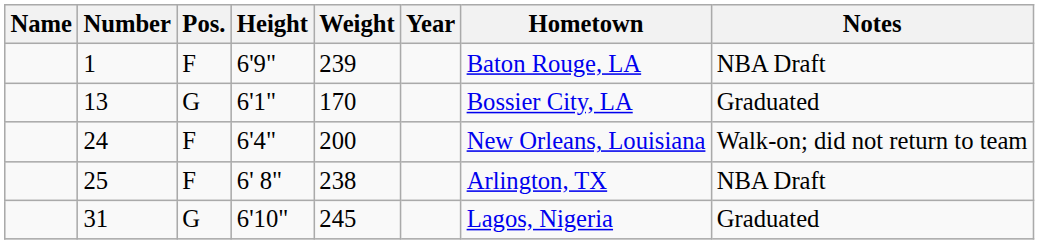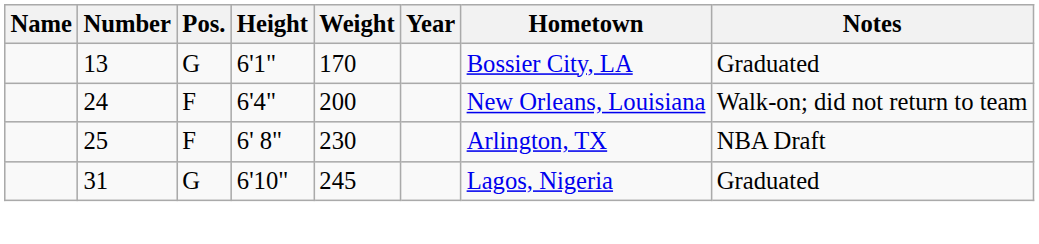 <table class="wikitable sortable" border="1">
 <tr>
 <th>Name</th>
 <th>Number</th>
 <th>Pos.</th>
 <th>Height</th>
 <th>Weight</th>
 <th>Year</th>
 <th>Hometown</th>
 <th class="unsortable">Notes</th>
-</tr>
-<tr>
-<td></td>
-<td>1</td>
-<td>F</td>
-<td>6'9"</td>
-<td>239</td>
-<td></td>
-<td><a href='#'>Baton Rouge, LA</a></td>
-<td>NBA Draft</td>
 </tr>
 <tr>
 <td></td>
 <td>13</td>
 <td>G</td>
 <td>6'1"</td>
 <td>170</td>
 <td></td>
 <td><a href='#'>Bossier City, LA</a></td>
 <td>Graduated</td>
 </tr>
 <tr>
 <td></td>
 <td>24</td>
 <td>F</td>
 <td>6'4"</td>
 <td>200</td>
 <td></td>
 <td><a href='#'>New Orleans, Louisiana</a></td>
 <td>Walk-on; did not return to team</td>
 </tr>
 <tr>
 <td></td>
 <td>25</td>
 <td>F</td>
 <td>6' 8"</td>
-<td>238</td>
+<td>230</td>
 <td></td>
 <td><a href='#'>Arlington, TX</a></td>
 <td>NBA Draft</td>
 </tr>
 <tr>
 <td></td>
 <td>31</td>
 <td>G</td>
 <td>6'10"</td>
 <td>245</td>
 <td></td>
 <td><a href='#'>Lagos, Nigeria</a></td>
 <td>Graduated</td>
 </tr>
 </table>
